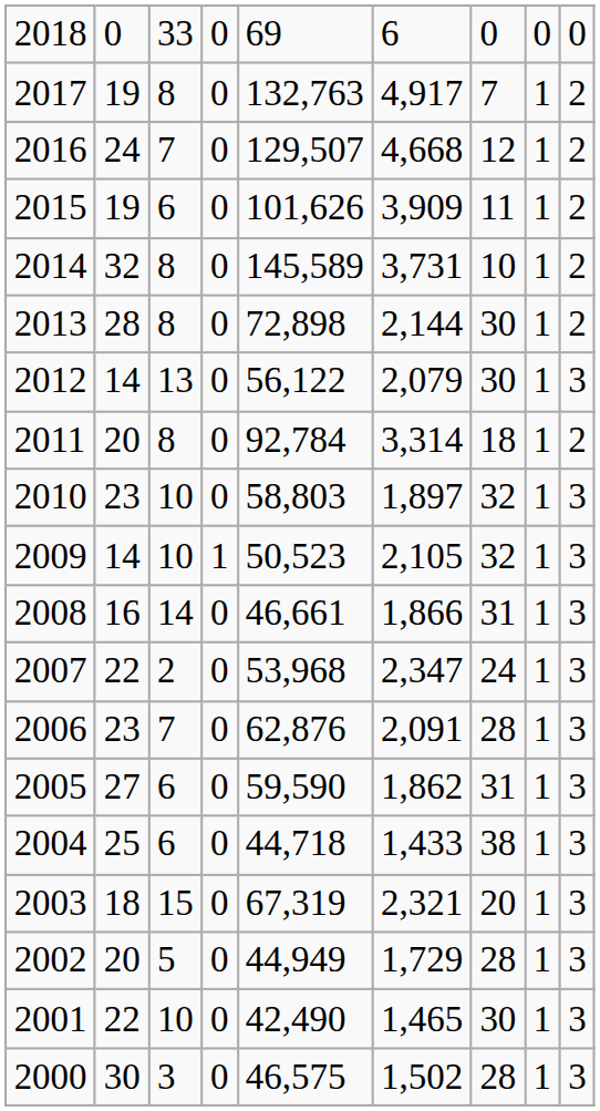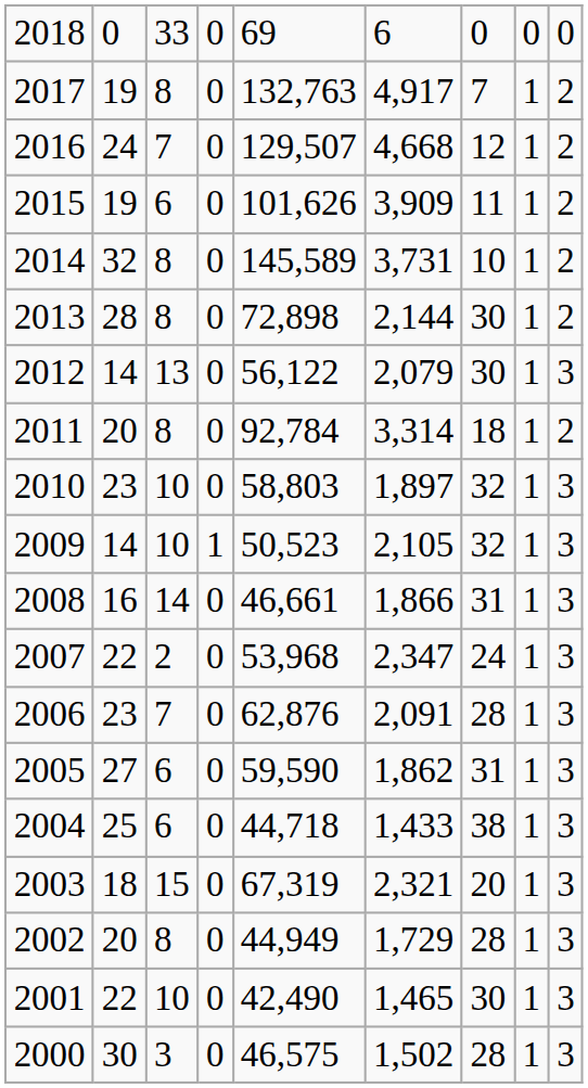 <table class="wikitable sortable">
 <tr>
 <td>2018</td>
 <td>0</td>
 <td>33</td>
 <td>0</td>
 <td>69</td>
 <td>6</td>
 <td>0</td>
 <td>0</td>
 <td>0</td>
 </tr>
 <tr>
 <td>2017</td>
 <td>19</td>
 <td>8</td>
 <td>0</td>
 <td>132,763</td>
 <td>4,917</td>
 <td>7</td>
 <td>1</td>
 <td>2</td>
 </tr>
 <tr>
 <td>2016</td>
 <td>24</td>
 <td>7</td>
 <td>0</td>
 <td>129,507</td>
 <td>4,668</td>
 <td>12</td>
 <td>1</td>
 <td>2</td>
 </tr>
 <tr>
 <td>2015</td>
 <td>19</td>
 <td>6</td>
 <td>0</td>
 <td>101,626</td>
 <td>3,909</td>
 <td>11</td>
 <td>1</td>
 <td>2</td>
 </tr>
 <tr>
 <td>2014</td>
 <td>32</td>
 <td>8</td>
 <td>0</td>
 <td>145,589</td>
 <td>3,731</td>
 <td>10</td>
 <td>1</td>
 <td>2</td>
 </tr>
 <tr>
 <td>2013</td>
 <td>28</td>
 <td>8</td>
 <td>0</td>
 <td>72,898</td>
 <td>2,144</td>
 <td>30</td>
 <td>1</td>
 <td>2</td>
 </tr>
 <tr>
 <td>2012</td>
 <td>14</td>
 <td>13</td>
 <td>0</td>
 <td>56,122</td>
 <td>2,079</td>
 <td>30</td>
 <td>1</td>
 <td>3</td>
 </tr>
 <tr>
 <td>2011</td>
 <td>20</td>
 <td>8</td>
 <td>0</td>
 <td>92,784</td>
 <td>3,314</td>
 <td>18</td>
 <td>1</td>
 <td>2</td>
 </tr>
 <tr>
 <td>2010</td>
 <td>23</td>
 <td>10</td>
 <td>0</td>
 <td>58,803</td>
 <td>1,897</td>
 <td>32</td>
 <td>1</td>
 <td>3</td>
 </tr>
 <tr>
 <td>2009</td>
 <td>14</td>
 <td>10</td>
 <td>1</td>
 <td>50,523</td>
 <td>2,105</td>
 <td>32</td>
 <td>1</td>
 <td>3</td>
 </tr>
 <tr>
 <td>2008</td>
 <td>16</td>
 <td>14</td>
 <td>0</td>
 <td>46,661</td>
 <td>1,866</td>
 <td>31</td>
 <td>1</td>
 <td>3</td>
 </tr>
 <tr>
 <td>2007</td>
 <td>22</td>
 <td>2</td>
 <td>0</td>
 <td>53,968</td>
 <td>2,347</td>
 <td>24</td>
 <td>1</td>
 <td>3</td>
 </tr>
 <tr>
 <td>2006</td>
 <td>23</td>
 <td>7</td>
 <td>0</td>
 <td>62,876</td>
 <td>2,091</td>
 <td>28</td>
 <td>1</td>
 <td>3</td>
 </tr>
 <tr>
 <td>2005</td>
 <td>27</td>
 <td>6</td>
 <td>0</td>
 <td>59,590</td>
 <td>1,862</td>
 <td>31</td>
 <td>1</td>
 <td>3</td>
 </tr>
 <tr>
 <td>2004</td>
 <td>25</td>
 <td>6</td>
 <td>0</td>
 <td>44,718</td>
 <td>1,433</td>
 <td>38</td>
 <td>1</td>
 <td>3</td>
 </tr>
 <tr>
 <td>2003</td>
 <td>18</td>
 <td>15</td>
 <td>0</td>
 <td>67,319</td>
 <td>2,321</td>
 <td>20</td>
 <td>1</td>
 <td>3</td>
 </tr>
 <tr>
 <td>2002</td>
 <td>20</td>
-<td>5</td>
+<td>8</td>
 <td>0</td>
 <td>44,949</td>
 <td>1,729</td>
 <td>28</td>
 <td>1</td>
 <td>3</td>
 </tr>
 <tr>
 <td>2001</td>
 <td>22</td>
 <td>10</td>
 <td>0</td>
 <td>42,490</td>
 <td>1,465</td>
 <td>30</td>
 <td>1</td>
 <td>3</td>
 </tr>
 <tr>
 <td>2000</td>
 <td>30</td>
 <td>3</td>
 <td>0</td>
 <td>46,575</td>
 <td>1,502</td>
 <td>28</td>
 <td>1</td>
 <td>3</td>
 </tr>
 </table>
